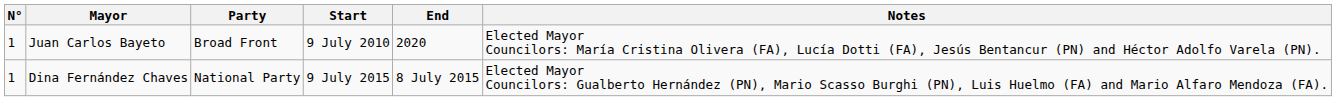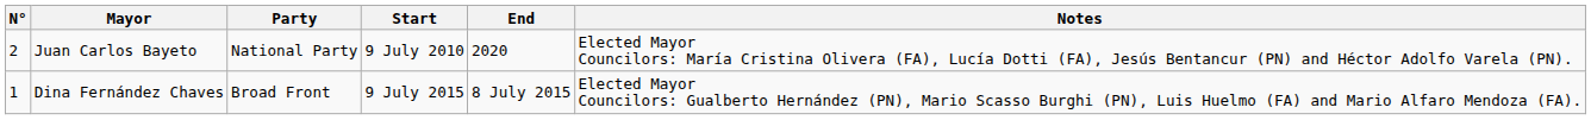 <table class=wikitable>
 <tr>
 <th>N°</th>
 <th>Mayor</th>
 <th>Party</th>
 <th>Start</th>
 <th>End</th>
 <th>Notes</th>
 </tr>
 <tr>
-<td>1</td>
+<td>2</td>
 <td>Juan Carlos Bayeto</td>
-<td>Broad Front</td>
+<td>National Party</td>
 <td>9 July 2010</td>
 <td>2020</td>
 <td>Elected Mayor <br>Councilors: María Cristina Olivera (FA), Lucía Dotti (FA), Jesús Bentancur (PN) and Héctor Adolfo Varela (PN).</td>
 </tr>
 <tr>
 <td>1</td>
 <td>Dina Fernández Chaves</td>
-<td>National Party</td>
+<td>Broad Front</td>
 <td>9 July 2015</td>
 <td>8 July 2015</td>
 <td>Elected Mayor <br>Councilors: Gualberto Hernández (PN), Mario Scasso Burghi (PN), Luis Huelmo (FA) and Mario Alfaro Mendoza (FA).</td>
 </tr>
 </table>
